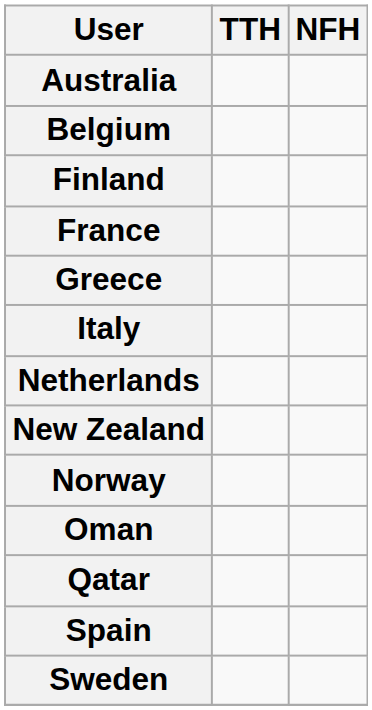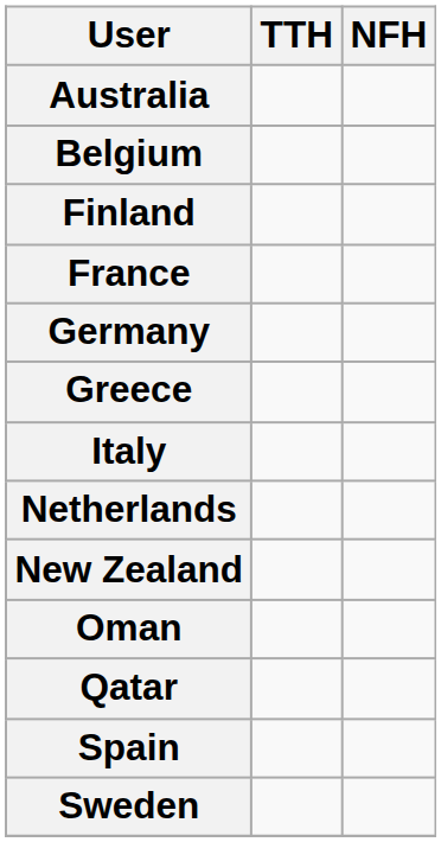 <table class="wikitable plainrowheaders" style="float: right; margin-right: 0; margin-left: 1em; text-align: right;">
 <tr>
 <th scope="col">User</th>
 <th scope="col">TTH</th>
 <th scope="col">NFH</th>
 </tr>
 <tr>
 <th scope="row">Australia</th>
 <td></td>
 <td></td>
 </tr>
 <tr>
 <th scope="row">Belgium</th>
 <td></td>
 <td></td>
 </tr>
 <tr>
 <th scope="row">Finland</th>
 <td></td>
 <td></td>
 </tr>
 <tr>
 <th scope="row">France</th>
 <td></td>
 <td></td>
 </tr>
 <tr>
+<th scope="row">Germany</th>
+<td></td>
+<td></td>
+</tr>
+<tr>
 <th scope="row">Greece</th>
 <td></td>
 <td></td>
 </tr>
 <tr>
 <th scope="row">Italy</th>
 <td></td>
 <td></td>
 </tr>
 <tr>
 <th scope="row">Netherlands</th>
 <td></td>
 <td></td>
 </tr>
 <tr>
 <th scope="row">New Zealand</th>
-<td></td>
-<td></td>
-</tr>
-<tr>
-<th scope="row">Norway</th>
 <td></td>
 <td></td>
 </tr>
 <tr>
 <th scope="row">Oman</th>
 <td></td>
 <td></td>
 </tr>
 <tr>
 <th scope="row">Qatar</th>
 <td></td>
 <td></td>
 </tr>
 <tr>
 <th scope="row">Spain</th>
 <td></td>
 <td></td>
 </tr>
 <tr>
 <th scope="row">Sweden</th>
 <td></td>
 <td></td>
 </tr>
 <tr>
 </tr>
 </table>
